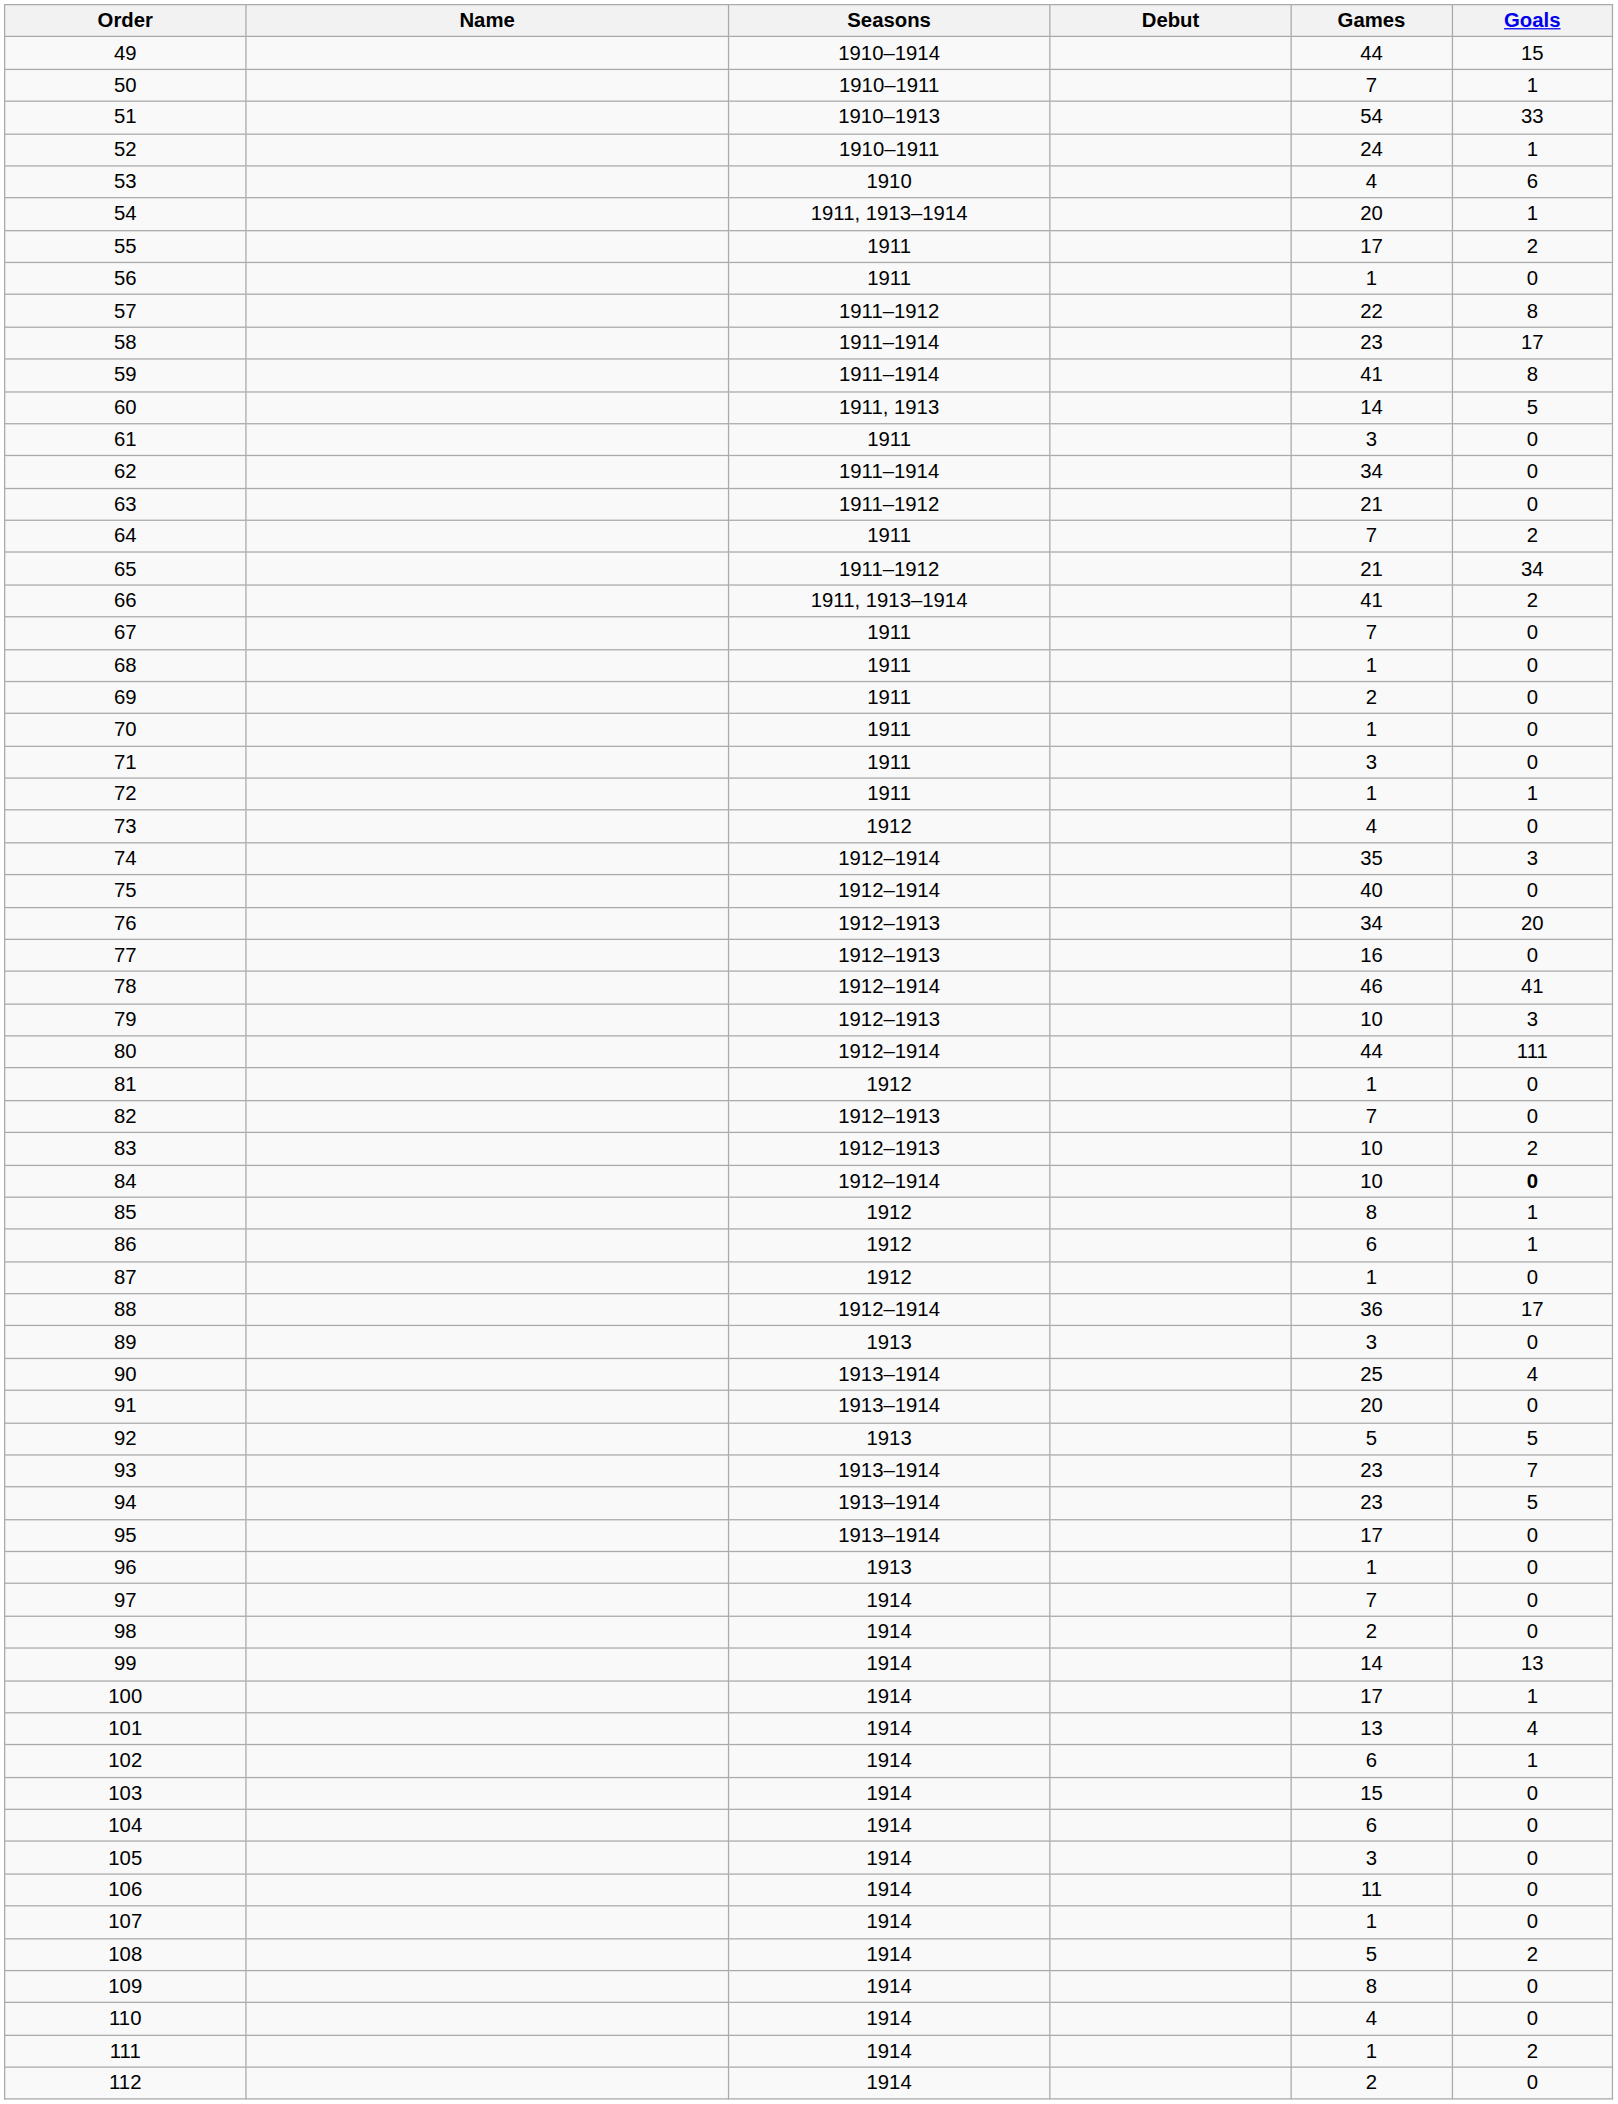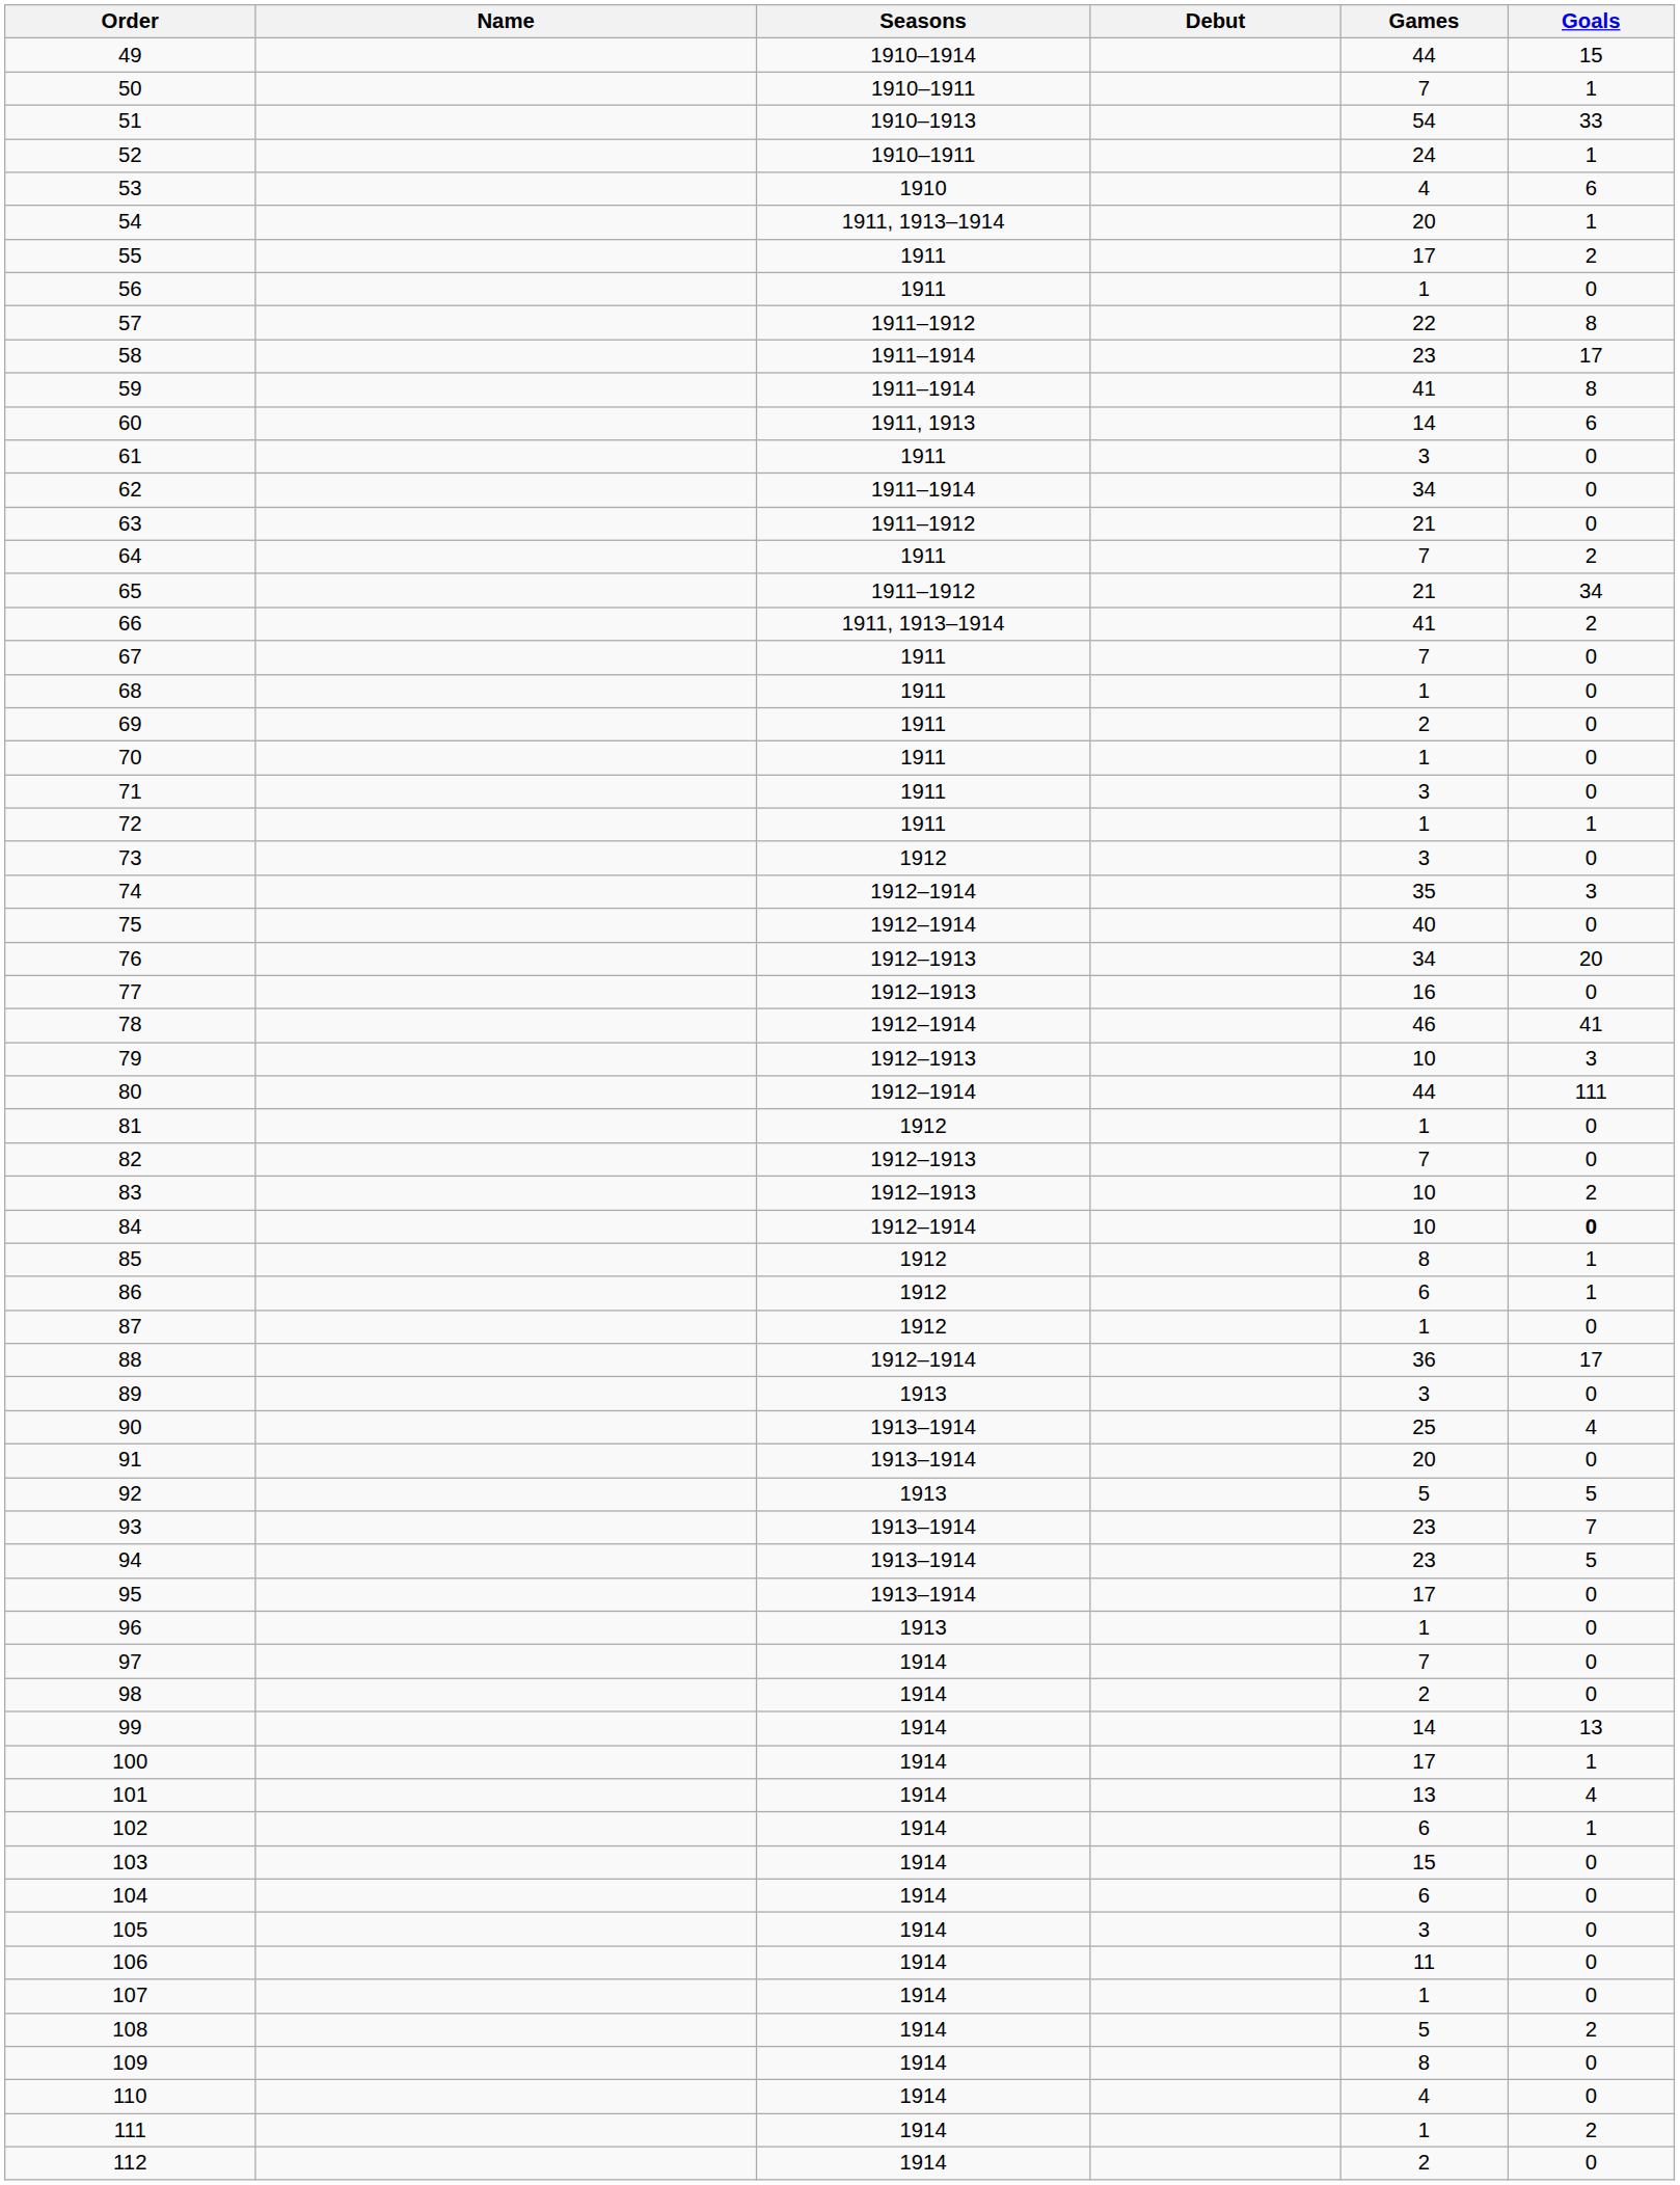 <table class="wikitable sortable" style="text-align:center; width:80%;">
 <tr>
 <th style="width=10%">Order</th>
 <th style="width:30%">Name</th>
 <th style="width:20%">Seasons</th>
 <th style="width:15%">Debut</th>
 <th style="width:10%">Games</th>
 <th style="width:10%"><a href='#'>Goals</a></th>
 </tr>
 <tr>
 <td>49</td>
 <td align=left></td>
 <td>1910–1914</td>
 <td></td>
 <td>44</td>
 <td>15</td>
 </tr>
 <tr>
 <td>50</td>
 <td align=left></td>
 <td>1910–1911</td>
 <td></td>
 <td>7</td>
 <td>1</td>
 </tr>
 <tr>
 <td>51</td>
 <td align=left></td>
 <td>1910–1913</td>
 <td></td>
 <td>54</td>
 <td>33</td>
 </tr>
 <tr>
 <td>52</td>
 <td align=left></td>
 <td>1910–1911</td>
 <td></td>
 <td>24</td>
 <td>1</td>
 </tr>
 <tr>
 <td>53</td>
 <td align=left></td>
 <td>1910</td>
 <td></td>
 <td>4</td>
 <td>6</td>
 </tr>
 <tr>
 <td>54</td>
 <td align=left></td>
 <td>1911, 1913–1914</td>
 <td></td>
 <td>20</td>
 <td>1</td>
 </tr>
 <tr>
 <td>55</td>
 <td align=left></td>
 <td>1911</td>
 <td></td>
 <td>17</td>
 <td>2</td>
 </tr>
 <tr>
 <td>56</td>
 <td align=left></td>
 <td>1911</td>
 <td></td>
 <td>1</td>
 <td>0</td>
 </tr>
 <tr>
 <td>57</td>
 <td align=left></td>
 <td>1911–1912</td>
 <td></td>
 <td>22</td>
 <td>8</td>
 </tr>
 <tr>
 <td>58</td>
 <td align=left></td>
 <td>1911–1914</td>
 <td></td>
 <td>23</td>
 <td>17</td>
 </tr>
 <tr>
 <td>59</td>
 <td align=left></td>
 <td>1911–1914</td>
 <td></td>
 <td>41</td>
 <td>8</td>
 </tr>
 <tr>
 <td>60</td>
 <td align=left></td>
 <td>1911, 1913</td>
 <td></td>
 <td>14</td>
-<td>5</td>
+<td>6</td>
 </tr>
 <tr>
 <td>61</td>
 <td align=left></td>
 <td>1911</td>
 <td></td>
 <td>3</td>
 <td>0</td>
 </tr>
 <tr>
 <td>62</td>
 <td align=left></td>
 <td>1911–1914</td>
 <td></td>
 <td>34</td>
 <td>0</td>
 </tr>
 <tr>
 <td>63</td>
 <td align=left></td>
 <td>1911–1912</td>
 <td></td>
 <td>21</td>
 <td>0</td>
 </tr>
 <tr>
 <td>64</td>
 <td align=left></td>
 <td>1911</td>
 <td></td>
 <td>7</td>
 <td>2</td>
 </tr>
 <tr>
 <td>65</td>
 <td align=left></td>
 <td>1911–1912</td>
 <td></td>
 <td>21</td>
 <td>34</td>
 </tr>
 <tr>
 <td>66</td>
 <td align=left></td>
 <td>1911, 1913–1914</td>
 <td></td>
 <td>41</td>
 <td>2</td>
 </tr>
 <tr>
 <td>67</td>
 <td align=left></td>
 <td>1911</td>
 <td></td>
 <td>7</td>
 <td>0</td>
 </tr>
 <tr>
 <td>68</td>
 <td align=left></td>
 <td>1911</td>
 <td></td>
 <td>1</td>
 <td>0</td>
 </tr>
 <tr>
 <td>69</td>
 <td align=left></td>
 <td>1911</td>
 <td></td>
 <td>2</td>
 <td>0</td>
 </tr>
 <tr>
 <td>70</td>
 <td align=left></td>
 <td>1911</td>
 <td></td>
 <td>1</td>
 <td>0</td>
 </tr>
 <tr>
 <td>71</td>
 <td align=left></td>
 <td>1911</td>
 <td></td>
 <td>3</td>
 <td>0</td>
 </tr>
 <tr>
 <td>72</td>
 <td align=left></td>
 <td>1911</td>
 <td></td>
 <td>1</td>
 <td>1</td>
 </tr>
 <tr>
 <td>73</td>
 <td align=left></td>
 <td>1912</td>
 <td></td>
-<td>4</td>
+<td>3</td>
 <td>0</td>
 </tr>
 <tr>
 <td>74</td>
 <td align=left></td>
 <td>1912–1914</td>
 <td></td>
 <td>35</td>
 <td>3</td>
 </tr>
 <tr>
 <td>75</td>
 <td align=left></td>
 <td>1912–1914</td>
 <td></td>
 <td>40</td>
 <td>0</td>
 </tr>
 <tr>
 <td>76</td>
 <td align=left></td>
 <td>1912–1913</td>
 <td></td>
 <td>34</td>
 <td>20</td>
 </tr>
 <tr>
 <td>77</td>
 <td align=left></td>
 <td>1912–1913</td>
 <td></td>
 <td>16</td>
 <td>0</td>
 </tr>
 <tr>
 <td>78</td>
 <td align=left></td>
 <td>1912–1914</td>
 <td></td>
 <td>46</td>
 <td>41</td>
 </tr>
 <tr>
 <td>79</td>
 <td align=left></td>
 <td>1912–1913</td>
 <td></td>
 <td>10</td>
 <td>3</td>
 </tr>
 <tr>
 <td>80</td>
 <td align=left></td>
 <td>1912–1914</td>
 <td></td>
 <td>44</td>
 <td>111</td>
 </tr>
 <tr>
 <td>81</td>
 <td align=left></td>
 <td>1912</td>
 <td></td>
 <td>1</td>
 <td>0</td>
 </tr>
 <tr>
 <td>82</td>
 <td align=left></td>
 <td>1912–1913</td>
 <td></td>
 <td>7</td>
 <td>0</td>
 </tr>
 <tr>
 <td>83</td>
 <td align=left></td>
 <td>1912–1913</td>
 <td></td>
 <td>10</td>
 <td>2</td>
 </tr>
 <tr>
 <td>84</td>
 <td align=left></td>
 <td>1912–1914</td>
 <td></td>
 <td>10</td>
 <td><strong>0</strong></td>
 </tr>
 <tr>
 <td>85</td>
 <td align=left></td>
 <td>1912</td>
 <td></td>
 <td>8</td>
 <td>1</td>
 </tr>
 <tr>
 <td>86</td>
 <td align=left></td>
 <td>1912</td>
 <td></td>
 <td>6</td>
 <td>1</td>
 </tr>
 <tr>
 <td>87</td>
 <td align=left></td>
 <td>1912</td>
 <td></td>
 <td>1</td>
 <td>0</td>
 </tr>
 <tr>
 <td>88</td>
 <td align=left></td>
 <td>1912–1914</td>
 <td></td>
 <td>36</td>
 <td>17</td>
 </tr>
 <tr>
 <td>89</td>
 <td align=left></td>
 <td>1913</td>
 <td></td>
 <td>3</td>
 <td>0</td>
 </tr>
 <tr>
 <td>90</td>
 <td align=left></td>
 <td>1913–1914</td>
 <td></td>
 <td>25</td>
 <td>4</td>
 </tr>
 <tr>
 <td>91</td>
 <td align=left></td>
 <td>1913–1914</td>
 <td></td>
 <td>20</td>
 <td>0</td>
 </tr>
 <tr>
 <td>92</td>
 <td align=left></td>
 <td>1913</td>
 <td></td>
 <td>5</td>
 <td>5</td>
 </tr>
 <tr>
 <td>93</td>
 <td align=left></td>
 <td>1913–1914</td>
 <td></td>
 <td>23</td>
 <td>7</td>
 </tr>
 <tr>
 <td>94</td>
 <td align=left></td>
 <td>1913–1914</td>
 <td></td>
 <td>23</td>
 <td>5</td>
 </tr>
 <tr>
 <td>95</td>
 <td align=left></td>
 <td>1913–1914</td>
 <td></td>
 <td>17</td>
 <td>0</td>
 </tr>
 <tr>
 <td>96</td>
 <td align=left></td>
 <td>1913</td>
 <td></td>
 <td>1</td>
 <td>0</td>
 </tr>
 <tr>
 <td>97</td>
 <td align=left></td>
 <td>1914</td>
 <td></td>
 <td>7</td>
 <td>0</td>
 </tr>
 <tr>
 <td>98</td>
 <td align=left></td>
 <td>1914</td>
 <td></td>
 <td>2</td>
 <td>0</td>
 </tr>
 <tr>
 <td>99</td>
 <td align=left></td>
 <td>1914</td>
 <td></td>
 <td>14</td>
 <td>13</td>
 </tr>
 <tr>
 <td>100</td>
 <td align=left></td>
 <td>1914</td>
 <td></td>
 <td>17</td>
 <td>1</td>
 </tr>
 <tr>
 <td>101</td>
 <td align=left></td>
 <td>1914</td>
 <td></td>
 <td>13</td>
 <td>4</td>
 </tr>
 <tr>
 <td>102</td>
 <td align=left></td>
 <td>1914</td>
 <td></td>
 <td>6</td>
 <td>1</td>
 </tr>
 <tr>
 <td>103</td>
 <td align=left></td>
 <td>1914</td>
 <td></td>
 <td>15</td>
 <td>0</td>
 </tr>
 <tr>
 <td>104</td>
 <td align=left></td>
 <td>1914</td>
 <td></td>
 <td>6</td>
 <td>0</td>
 </tr>
 <tr>
 <td>105</td>
 <td align=left></td>
 <td>1914</td>
 <td></td>
 <td>3</td>
 <td>0</td>
 </tr>
 <tr>
 <td>106</td>
 <td align=left></td>
 <td>1914</td>
 <td></td>
 <td>11</td>
 <td>0</td>
 </tr>
 <tr>
 <td>107</td>
 <td align=left></td>
 <td>1914</td>
 <td></td>
 <td>1</td>
 <td>0</td>
 </tr>
 <tr>
 <td>108</td>
 <td align=left></td>
 <td>1914</td>
 <td></td>
 <td>5</td>
 <td>2</td>
 </tr>
 <tr>
 <td>109</td>
 <td align=left></td>
 <td>1914</td>
 <td></td>
 <td>8</td>
 <td>0</td>
 </tr>
 <tr>
 <td>110</td>
 <td align=left></td>
 <td>1914</td>
 <td></td>
 <td>4</td>
 <td>0</td>
 </tr>
 <tr>
 <td>111</td>
 <td align=left></td>
 <td>1914</td>
 <td></td>
 <td>1</td>
 <td>2</td>
 </tr>
 <tr>
 <td>112</td>
 <td align=left></td>
 <td>1914</td>
 <td></td>
 <td>2</td>
 <td>0</td>
 </tr>
 </table>
